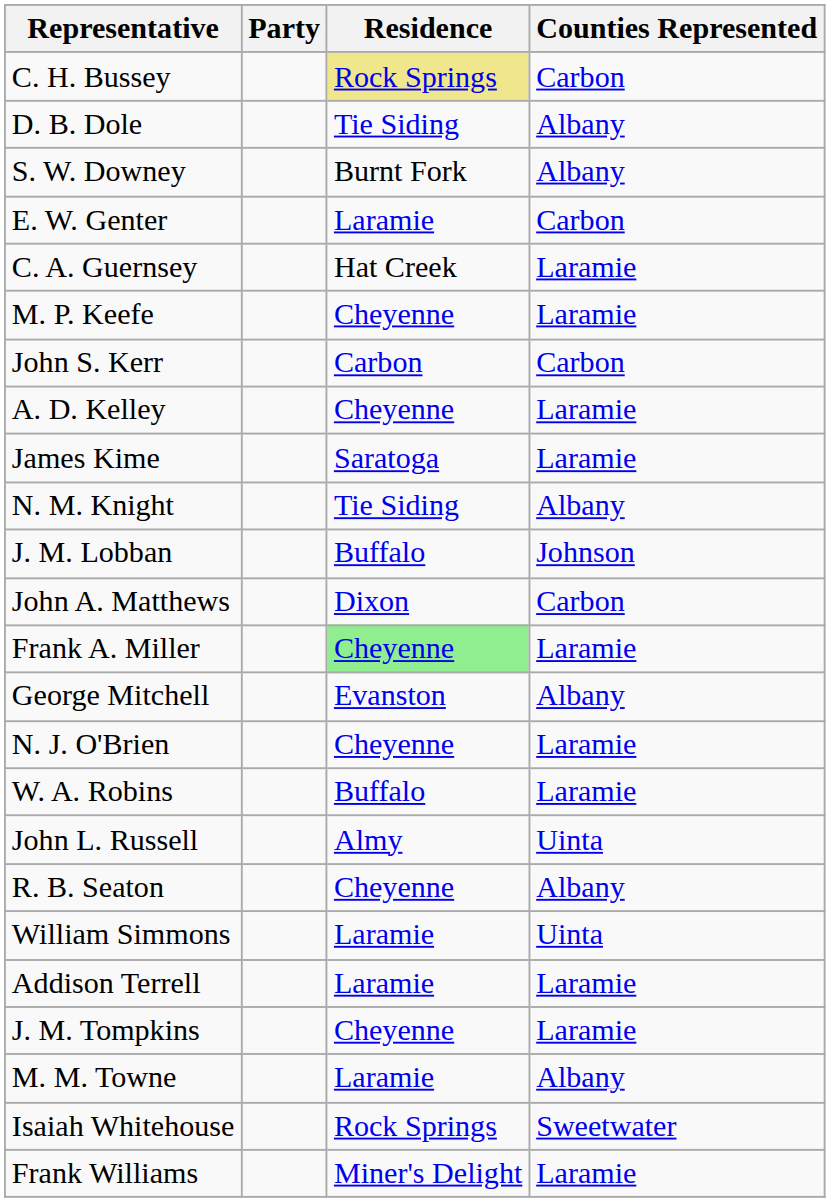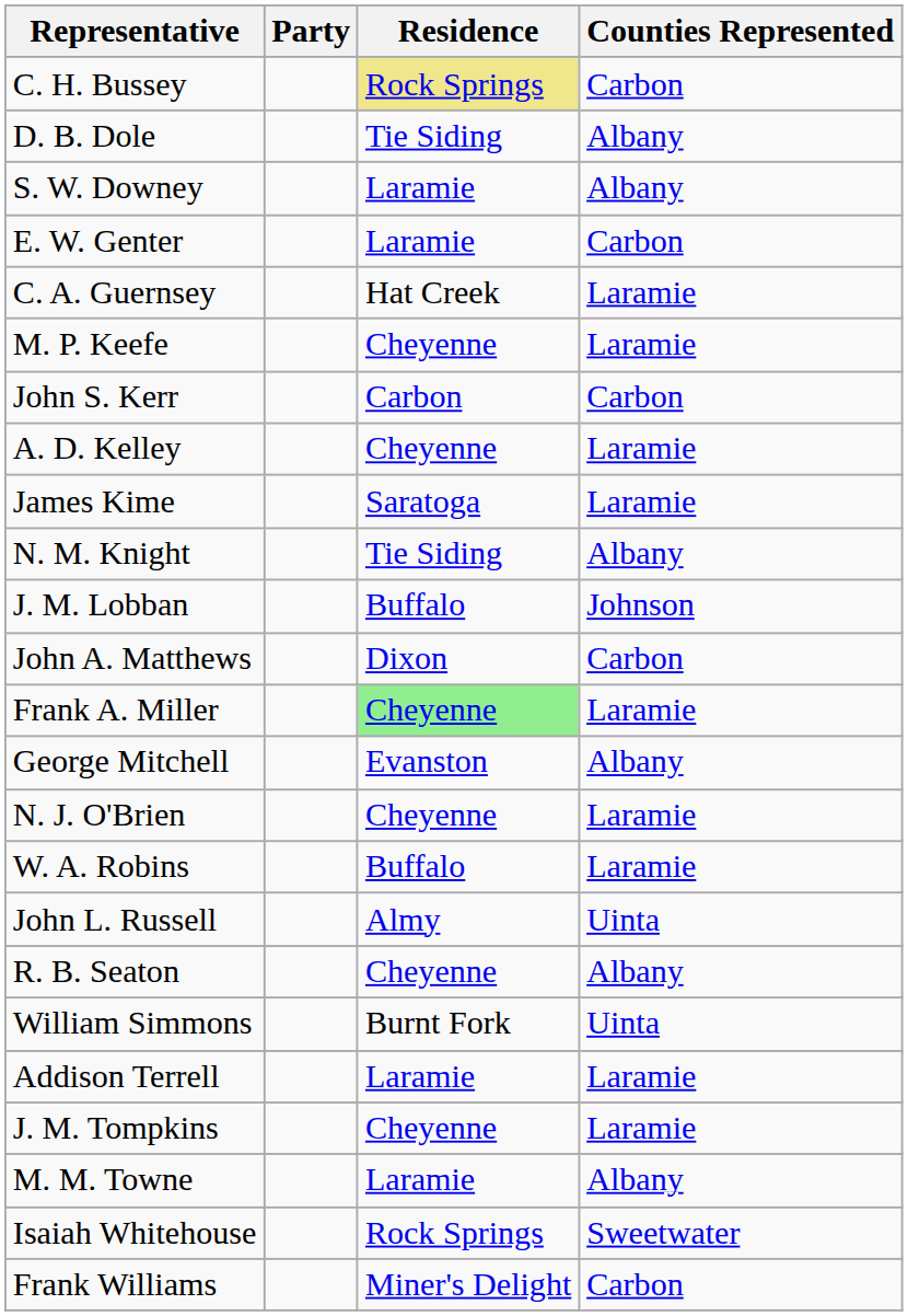 <table class="wikitable">
 <tr>
 <th>Representative</th>
 <th>Party</th>
 <th>Residence</th>
 <th>Counties Represented</th>
 </tr>
 <tr>
 <td>C. H. Bussey</td>
 <td></td>
 <td style="background: khaki;"><a href='#'>Rock Springs</a></td>
 <td><a href='#'>Carbon</a></td>
 </tr>
 <tr>
 <td>D. B. Dole</td>
 <td></td>
 <td><a href='#'>Tie Siding</a></td>
 <td><a href='#'>Albany</a></td>
 </tr>
 <tr>
 <td>S. W. Downey</td>
 <td></td>
-<td>Burnt Fork</td>
+<td><a href='#'>Laramie</a></td>
 <td><a href='#'>Albany</a></td>
 </tr>
 <tr>
 <td>E. W. Genter</td>
 <td></td>
 <td><a href='#'>Laramie</a></td>
 <td><a href='#'>Carbon</a></td>
 </tr>
 <tr>
 <td>C. A. Guernsey</td>
 <td></td>
 <td>Hat Creek</td>
 <td><a href='#'>Laramie</a></td>
 </tr>
 <tr>
 <td>M. P. Keefe</td>
 <td></td>
 <td><a href='#'>Cheyenne</a></td>
 <td><a href='#'>Laramie</a></td>
 </tr>
 <tr>
 <td>John S. Kerr</td>
 <td></td>
 <td><a href='#'>Carbon</a></td>
 <td><a href='#'>Carbon</a></td>
 </tr>
 <tr>
 <td>A. D. Kelley</td>
 <td></td>
 <td><a href='#'>Cheyenne</a></td>
 <td><a href='#'>Laramie</a></td>
 </tr>
 <tr>
 <td>James Kime</td>
 <td></td>
 <td><a href='#'>Saratoga</a></td>
 <td><a href='#'>Laramie</a></td>
 </tr>
 <tr>
 <td>N. M. Knight</td>
 <td></td>
 <td><a href='#'>Tie Siding</a></td>
 <td><a href='#'>Albany</a></td>
 </tr>
 <tr>
 <td>J. M. Lobban</td>
 <td></td>
 <td><a href='#'>Buffalo</a></td>
 <td><a href='#'>Johnson</a></td>
 </tr>
 <tr>
 <td>John A. Matthews</td>
 <td></td>
 <td><a href='#'>Dixon</a></td>
 <td><a href='#'>Carbon</a></td>
 </tr>
 <tr>
 <td>Frank A. Miller</td>
 <td></td>
 <td style="background: lightgreen;"><a href='#'>Cheyenne</a></td>
 <td><a href='#'>Laramie</a></td>
 </tr>
 <tr>
 <td>George Mitchell</td>
 <td></td>
 <td><a href='#'>Evanston</a></td>
 <td><a href='#'>Albany</a></td>
 </tr>
 <tr>
 <td>N. J. O'Brien</td>
 <td></td>
 <td><a href='#'>Cheyenne</a></td>
 <td><a href='#'>Laramie</a></td>
 </tr>
 <tr>
 <td>W. A. Robins</td>
 <td></td>
 <td><a href='#'>Buffalo</a></td>
 <td><a href='#'>Laramie</a></td>
 </tr>
 <tr>
 <td>John L. Russell</td>
 <td></td>
 <td><a href='#'>Almy</a></td>
 <td><a href='#'>Uinta</a></td>
 </tr>
 <tr>
 <td>R. B. Seaton</td>
 <td></td>
 <td><a href='#'>Cheyenne</a></td>
 <td><a href='#'>Albany</a></td>
 </tr>
 <tr>
 <td>William Simmons</td>
 <td></td>
-<td><a href='#'>Laramie</a></td>
+<td>Burnt Fork</td>
 <td><a href='#'>Uinta</a></td>
 </tr>
 <tr>
 <td>Addison Terrell</td>
 <td></td>
 <td><a href='#'>Laramie</a></td>
 <td><a href='#'>Laramie</a></td>
 </tr>
 <tr>
 <td>J. M. Tompkins</td>
 <td></td>
 <td><a href='#'>Cheyenne</a></td>
 <td><a href='#'>Laramie</a></td>
 </tr>
 <tr>
 <td>M. M. Towne</td>
 <td></td>
 <td><a href='#'>Laramie</a></td>
 <td><a href='#'>Albany</a></td>
 </tr>
 <tr>
 <td>Isaiah Whitehouse</td>
 <td></td>
 <td><a href='#'>Rock Springs</a></td>
 <td><a href='#'>Sweetwater</a></td>
 </tr>
 <tr>
 <td>Frank Williams</td>
 <td></td>
 <td><a href='#'>Miner's Delight</a></td>
-<td><a href='#'>Laramie</a></td>
+<td><a href='#'>Carbon</a></td>
 </tr>
 </table>
